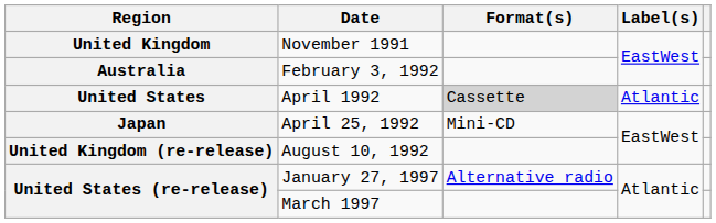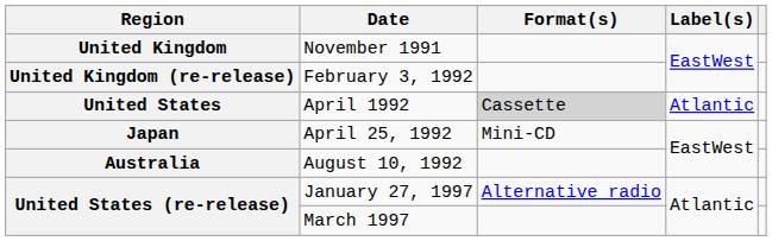 <table class="wikitable plainrowheaders">
 <tr>
 <th scope="col">Region</th>
 <th scope="col">Date</th>
 <th scope="col">Format(s)</th>
 <th scope="col">Label(s)</th>
 <th scope="col"></th>
 </tr>
 <tr>
 <th scope="row">United Kingdom</th>
 <td>November 1991</td>
 <td></td>
 <td rowspan="2"><a href='#'>EastWest</a></td>
 <td></td>
 </tr>
 <tr>
-<th scope="row">Australia</th>
+<th scope="row">United Kingdom (re-release)</th>
 <td>February 3, 1992</td>
 <td></td>
 <td></td>
 </tr>
 <tr>
 <th scope="row">United States</th>
 <td>April 1992</td>
 <td style="background: lightgrey;">Cassette</td>
 <td><a href='#'>Atlantic</a></td>
 <td></td>
 </tr>
 <tr>
 <th scope="row">Japan</th>
 <td>April 25, 1992</td>
 <td>Mini-CD</td>
 <td rowspan="2">EastWest</td>
 <td></td>
 </tr>
 <tr>
-<th scope="row">United Kingdom (re-release)</th>
+<th scope="row">Australia</th>
 <td>August 10, 1992</td>
 <td></td>
 <td></td>
 </tr>
 <tr>
 <th scope="row" rowspan="2">United States (re-release)</th>
 <td>January 27, 1997</td>
 <td><a href='#'>Alternative radio</a></td>
 <td rowspan="2">Atlantic</td>
 <td></td>
 </tr>
 <tr>
 <td>March 1997</td>
 <td></td>
 <td></td>
 </tr>
 </table>
